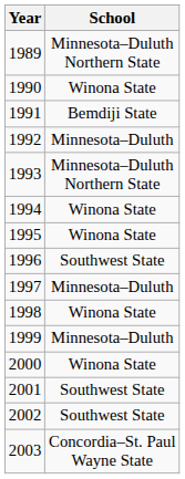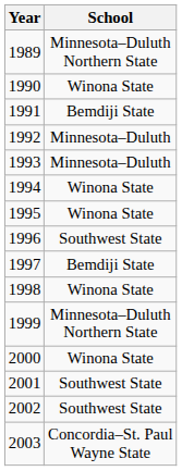 <table class="wikitable" style="text-align:center">
 <tr>
 <th>Year</th>
 <th>School</th>
 </tr>
 <tr>
 <td>1989</td>
 <td>Minnesota–Duluth<br>Northern State</td>
 </tr>
 <tr>
 <td>1990</td>
 <td>Winona State</td>
 </tr>
 <tr>
 <td>1991</td>
 <td>Bemdiji State</td>
 </tr>
 <tr>
 <td>1992</td>
 <td>Minnesota–Duluth</td>
 </tr>
 <tr>
 <td>1993</td>
-<td>Minnesota–Duluth<br>Northern State</td>
+<td>Minnesota–Duluth</td>
 </tr>
 <tr>
 <td>1994</td>
 <td>Winona State</td>
 </tr>
 <tr>
 <td>1995</td>
 <td>Winona State</td>
 </tr>
 <tr>
 <td>1996</td>
 <td>Southwest State</td>
 </tr>
 <tr>
 <td>1997</td>
-<td>Minnesota–Duluth</td>
+<td>Bemdiji State</td>
 </tr>
 <tr>
 <td>1998</td>
 <td>Winona State</td>
 </tr>
 <tr>
 <td>1999</td>
-<td>Minnesota–Duluth</td>
+<td>Minnesota–Duluth<br>Northern State</td>
 </tr>
 <tr>
 <td>2000</td>
 <td>Winona State</td>
 </tr>
 <tr>
 <td>2001</td>
 <td>Southwest State</td>
 </tr>
 <tr>
 <td>2002</td>
 <td>Southwest State</td>
 </tr>
 <tr>
 <td>2003</td>
 <td>Concordia–St. Paul<br>Wayne State</td>
 </tr>
 </table>
